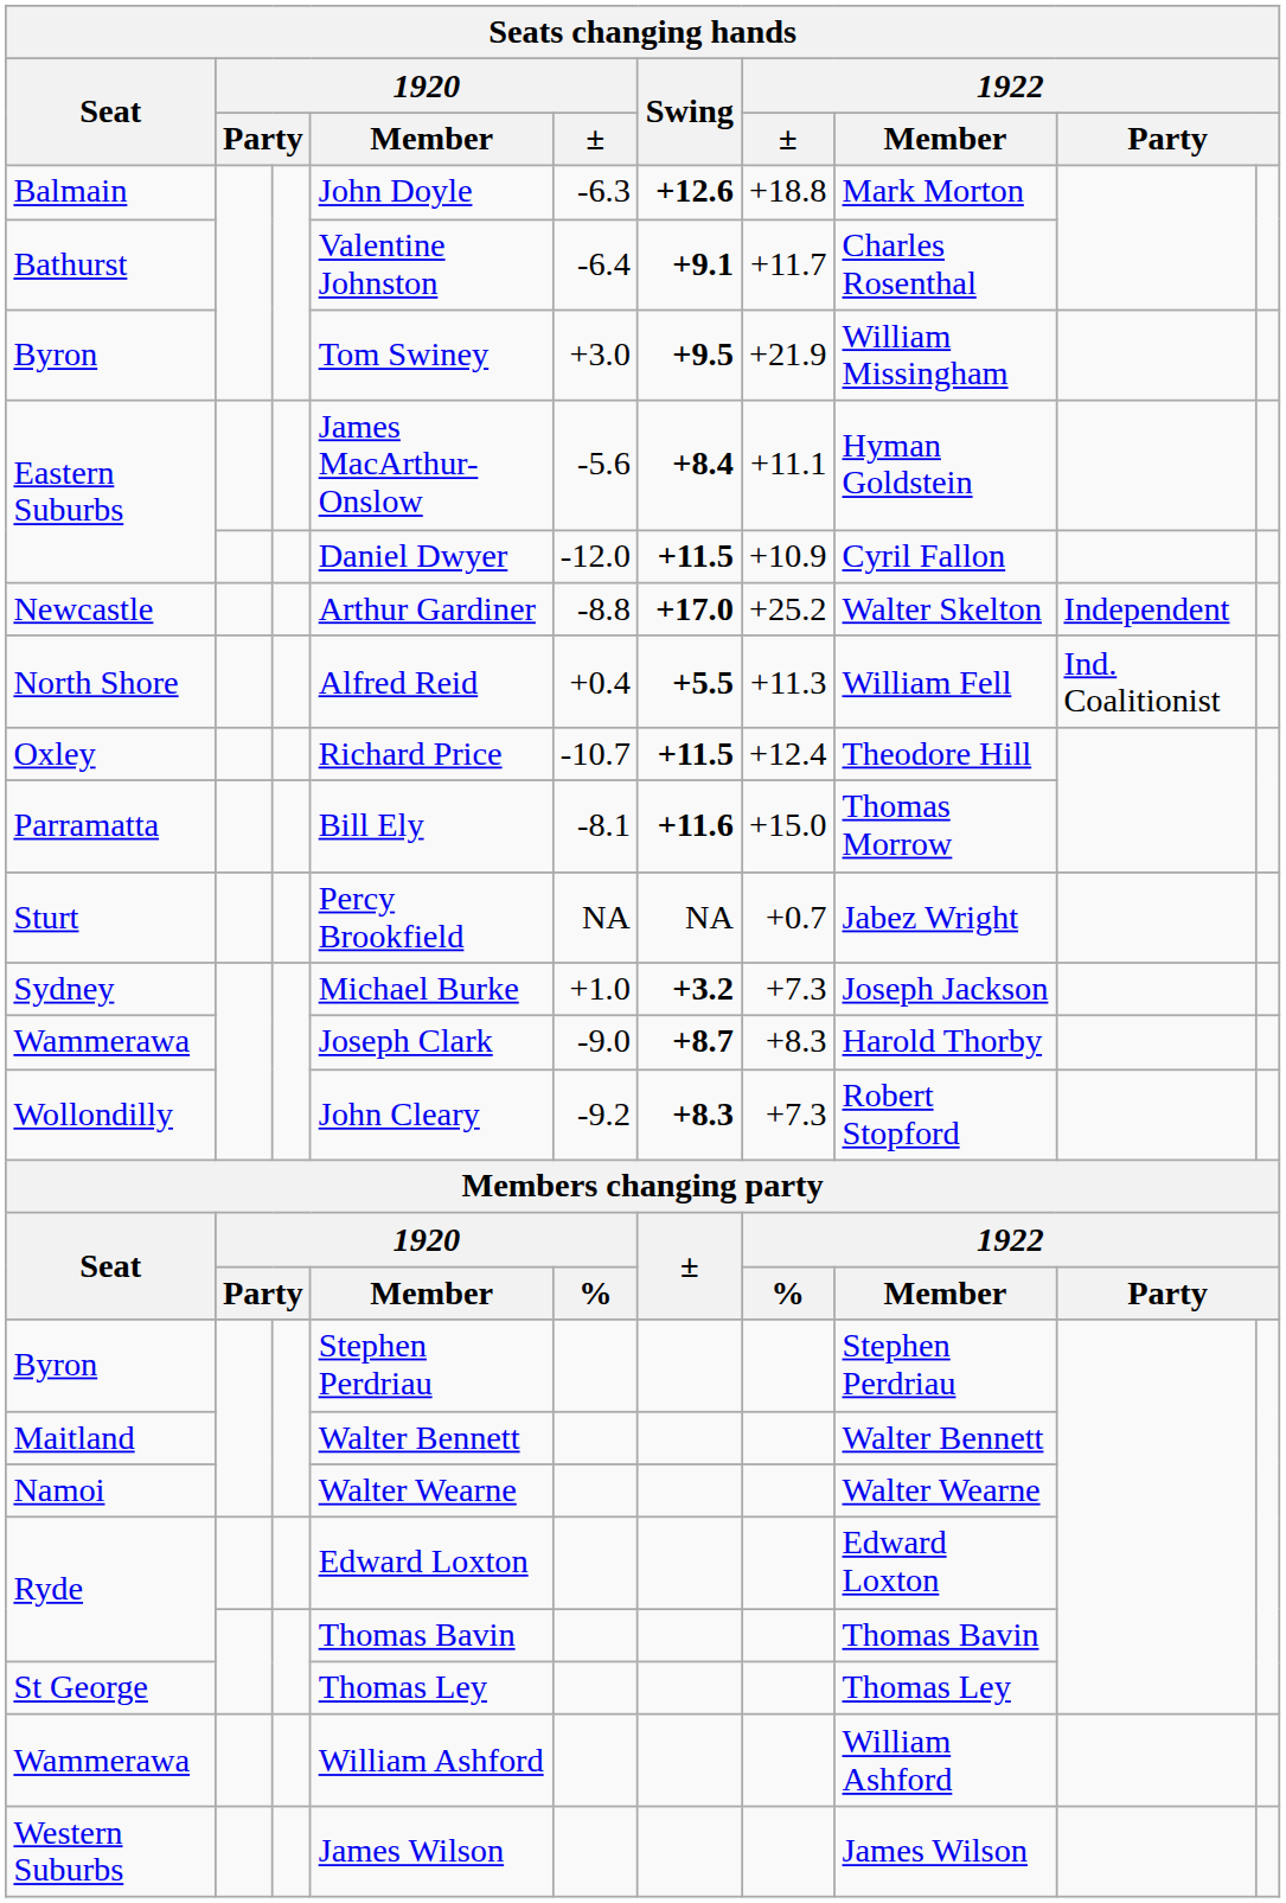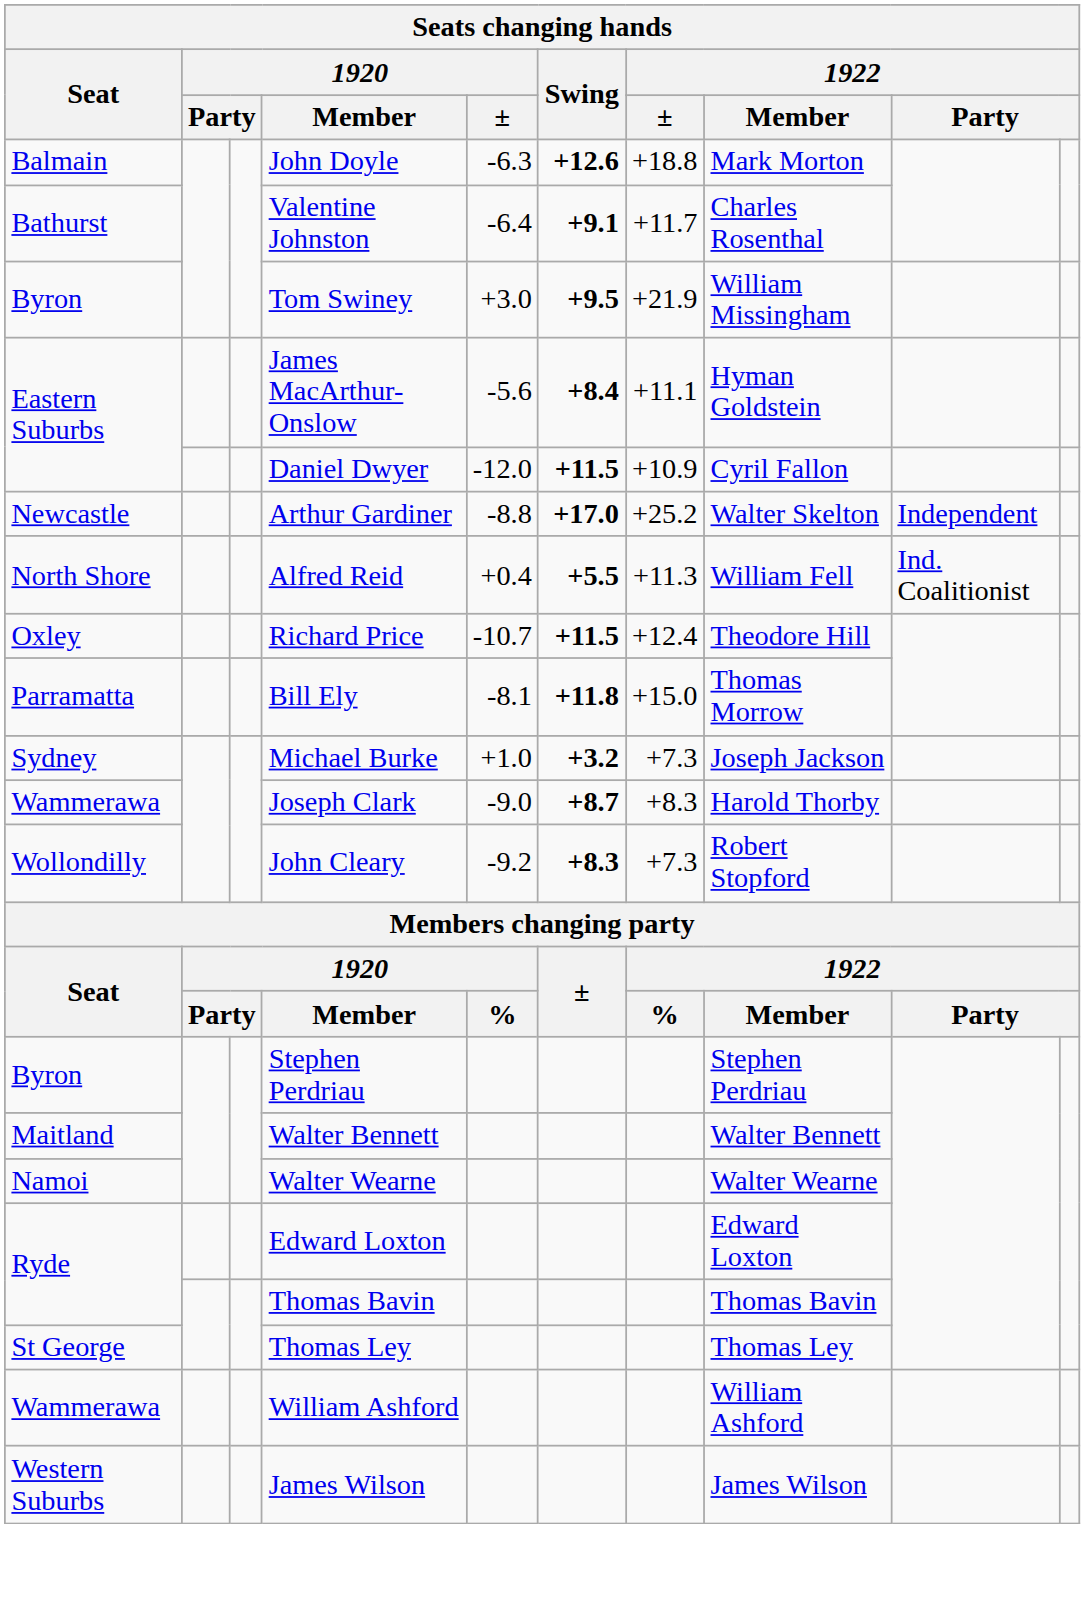 <table class="wikitable">
 <tr>
 <th colspan="10">Seats changing hands</th>
 </tr>
 <tr>
 <th rowspan="2">Seat</th>
 <th colspan="4"><em>1920</em></th>
 <th rowspan="2">Swing</th>
 <th colspan="4"><em>1922</em></th>
 </tr>
 <tr>
 <th colspan="2">Party</th>
 <th>Member</th>
 <th>±</th>
 <th>±</th>
 <th>Member</th>
 <th colspan="2">Party</th>
 </tr>
 <tr>
 <td><a href='#'>Balmain</a></td>
 <td rowspan="3" > </td>
 <td rowspan="3"></td>
 <td><a href='#'>John Doyle</a></td>
 <td style="text-align:right;">-6.3</td>
 <td style="text-align:right;"><strong>+12.6</strong></td>
 <td style="text-align:right;">+18.8</td>
 <td><a href='#'>Mark Morton</a></td>
 <td rowspan="2"></td>
 <td rowspan="2" > </td>
 </tr>
 <tr>
 <td><a href='#'>Bathurst</a></td>
 <td><a href='#'>Valentine Johnston</a></td>
 <td style="text-align:right;">-6.4</td>
 <td style="text-align:right;"><strong>+9.1</strong></td>
 <td style="text-align:right;">+11.7</td>
 <td><a href='#'>Charles Rosenthal</a></td>
 </tr>
 <tr>
 <td><a href='#'>Byron</a></td>
 <td><a href='#'>Tom Swiney</a></td>
 <td style="text-align:right;">+3.0</td>
 <td style="text-align:right;"><strong>+9.5</strong></td>
 <td style="text-align:right;">+21.9</td>
 <td><a href='#'>William Missingham</a></td>
 <td></td>
 <td> </td>
 </tr>
 <tr>
 <td rowspan="2"><a href='#'>Eastern Suburbs</a></td>
 <td> </td>
 <td></td>
 <td><a href='#'>James MacArthur-Onslow</a></td>
 <td style="text-align:right;">-5.6</td>
 <td style="text-align:right;"><strong>+8.4</strong></td>
 <td style="text-align:right;">+11.1</td>
 <td><a href='#'>Hyman Goldstein</a></td>
 <td></td>
 <td> </td>
 </tr>
 <tr>
 <td> </td>
 <td></td>
 <td><a href='#'>Daniel Dwyer</a></td>
 <td style="text-align:right;">-12.0</td>
 <td style="text-align:right;"><strong>+11.5</strong></td>
 <td style="text-align:right;">+10.9</td>
 <td><a href='#'>Cyril Fallon</a></td>
 <td></td>
 <td> </td>
 </tr>
 <tr>
 <td><a href='#'>Newcastle</a> </td>
 <td> </td>
 <td></td>
 <td><a href='#'>Arthur Gardiner</a></td>
 <td style="text-align:right;">-8.8</td>
 <td style="text-align:right;"><strong>+17.0</strong></td>
 <td style="text-align:right;">+25.2</td>
 <td><a href='#'>Walter Skelton</a></td>
 <td><a href='#'>Independent</a></td>
 <td> </td>
 </tr>
 <tr>
 <td><a href='#'>North Shore</a> </td>
 <td> </td>
 <td></td>
 <td><a href='#'>Alfred Reid</a></td>
 <td style="text-align:right;">+0.4</td>
 <td style="text-align:right;"><strong>+5.5</strong></td>
 <td style="text-align:right;">+11.3</td>
 <td><a href='#'>William Fell</a></td>
 <td><a href='#'>Ind.</a> Coalitionist</td>
 <td> </td>
 </tr>
 <tr>
 <td><a href='#'>Oxley</a></td>
 <td> </td>
 <td></td>
 <td><a href='#'>Richard Price</a></td>
 <td style="text-align:right;">-10.7</td>
 <td style="text-align:right;"><strong>+11.5</strong></td>
 <td style="text-align:right;">+12.4</td>
 <td><a href='#'>Theodore Hill</a></td>
 <td rowspan="2"></td>
 <td rowspan="2" > </td>
 </tr>
 <tr>
 <td><a href='#'>Parramatta</a> </td>
 <td> </td>
 <td></td>
 <td><a href='#'>Bill Ely</a></td>
 <td style="text-align:right;">-8.1</td>
-<td style="text-align:right;"><strong>+11.6</strong></td>
+<td style="text-align:right;"><strong>+11.8</strong></td>
 <td style="text-align:right;">+15.0</td>
 <td><a href='#'>Thomas Morrow</a></td>
-</tr>
-<tr>
-<td><a href='#'>Sturt</a> </td>
-<td> </td>
-<td></td>
-<td><a href='#'>Percy Brookfield</a> </td>
-<td style="text-align:right;">NA</td>
-<td style="text-align:right;">NA</td>
-<td style="text-align:right;">+0.7</td>
-<td><a href='#'>Jabez Wright</a></td>
-<td></td>
-<td> </td>
 </tr>
 <tr>
 <td><a href='#'>Sydney</a></td>
 <td rowspan="3" > </td>
 <td rowspan="3"></td>
 <td><a href='#'>Michael Burke</a></td>
 <td style="text-align:right;">+1.0</td>
 <td style="text-align:right;"><strong>+3.2</strong></td>
 <td style="text-align:right;">+7.3</td>
 <td><a href='#'>Joseph Jackson</a></td>
 <td></td>
 <td> </td>
 </tr>
 <tr>
 <td><a href='#'>Wammerawa</a></td>
 <td><a href='#'>Joseph Clark</a></td>
 <td style="text-align:right;">-9.0</td>
 <td style="text-align:right;"><strong>+8.7</strong></td>
 <td style="text-align:right;">+8.3</td>
 <td><a href='#'>Harold Thorby</a></td>
 <td></td>
 <td> </td>
 </tr>
 <tr>
 <td><a href='#'>Wollondilly</a></td>
 <td><a href='#'>John Cleary</a></td>
 <td style="text-align:right;">-9.2</td>
 <td style="text-align:right;"><strong>+8.3</strong></td>
 <td style="text-align:right;">+7.3</td>
 <td><a href='#'>Robert Stopford</a></td>
 <td></td>
 <td> </td>
 </tr>
 <tr>
 <th colspan="10">Members changing party</th>
 </tr>
 <tr>
 <th rowspan="2">Seat</th>
 <th colspan="4"><em>1920</em></th>
 <th rowspan="2">±</th>
 <th colspan="4"><em>1922</em></th>
 </tr>
 <tr>
 <th colspan="2">Party</th>
 <th>Member</th>
 <th>%</th>
 <th>%</th>
 <th>Member</th>
 <th colspan="2">Party</th>
 </tr>
 <tr>
 <td><a href='#'>Byron</a></td>
 <td rowspan="3" > </td>
 <td rowspan="3"></td>
 <td><a href='#'>Stephen Perdriau</a></td>
 <td style="text-align:right;"></td>
 <td style="text-align:right;"></td>
 <td style="text-align:right;"></td>
 <td><a href='#'>Stephen Perdriau</a></td>
 <td rowspan="6"></td>
 <td rowspan="6" > </td>
 </tr>
 <tr>
 <td><a href='#'>Maitland</a></td>
 <td><a href='#'>Walter Bennett</a></td>
 <td style="text-align:right;"></td>
 <td style="text-align:right;"></td>
 <td style="text-align:right;"></td>
 <td><a href='#'>Walter Bennett</a></td>
 </tr>
 <tr>
 <td><a href='#'>Namoi</a></td>
 <td><a href='#'>Walter Wearne</a></td>
 <td style="text-align:right;"></td>
 <td style="text-align:right;"></td>
 <td style="text-align:right;"></td>
 <td><a href='#'>Walter Wearne</a></td>
 </tr>
 <tr>
 <td rowspan="2"><a href='#'>Ryde</a></td>
 <td> </td>
 <td></td>
 <td><a href='#'>Edward Loxton</a></td>
 <td style="text-align:right;"></td>
 <td style="text-align:right;"></td>
 <td style="text-align:right;"></td>
 <td><a href='#'>Edward Loxton</a></td>
 </tr>
 <tr>
 <td rowspan="2" > </td>
 <td rowspan="2"></td>
 <td><a href='#'>Thomas Bavin</a></td>
 <td style="text-align:right;"></td>
 <td style="text-align:right;"></td>
 <td style="text-align:right;"></td>
 <td><a href='#'>Thomas Bavin</a></td>
 </tr>
 <tr>
 <td><a href='#'>St George</a> </td>
 <td><a href='#'>Thomas Ley</a></td>
 <td style="text-align:right;"></td>
 <td style="text-align:right;"></td>
 <td style="text-align:right;"></td>
 <td><a href='#'>Thomas Ley</a></td>
 </tr>
 <tr>
 <td><a href='#'>Wammerawa</a></td>
 <td> </td>
 <td></td>
 <td><a href='#'>William Ashford</a></td>
 <td style="text-align:right;"></td>
 <td style="text-align:right;"></td>
 <td style="text-align:right;"></td>
 <td><a href='#'>William Ashford</a></td>
 <td></td>
 <td> </td>
 </tr>
 <tr>
 <td><a href='#'>Western Suburbs</a></td>
 <td> </td>
 <td></td>
 <td><a href='#'>James Wilson</a></td>
 <td style="text-align:right;"></td>
 <td style="text-align:right;"></td>
 <td style="text-align:right;"></td>
 <td><a href='#'>James Wilson</a></td>
 <td></td>
 <td> </td>
 </tr>
 </table>
